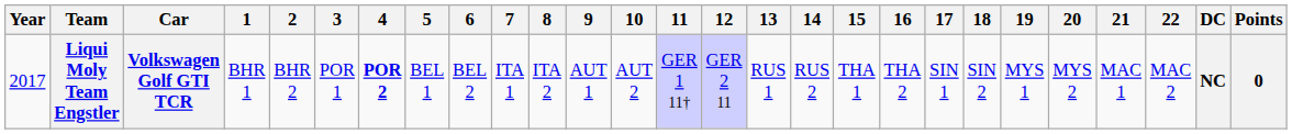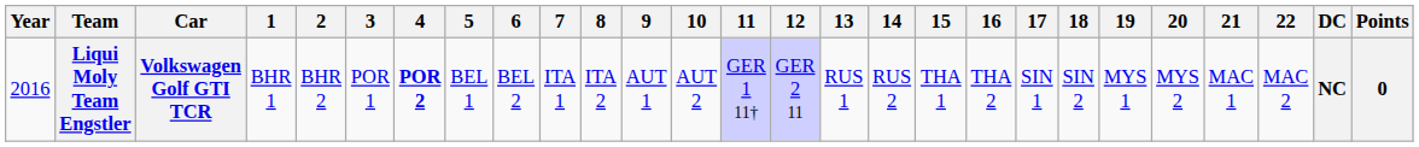 <table class="wikitable" style="text-align:center; font-size:85%">
 <tr>
 <th>Year</th>
 <th>Team</th>
 <th>Car</th>
 <th>1</th>
 <th>2</th>
 <th>3</th>
 <th>4</th>
 <th>5</th>
 <th>6</th>
 <th>7</th>
 <th>8</th>
 <th>9</th>
 <th>10</th>
 <th>11</th>
 <th>12</th>
 <th>13</th>
 <th>14</th>
 <th>15</th>
 <th>16</th>
 <th>17</th>
 <th>18</th>
 <th>19</th>
 <th>20</th>
 <th>21</th>
 <th>22</th>
 <th>DC</th>
 <th>Points</th>
 </tr>
 <tr>
-<td><a href='#'>2017</a></td>
+<td><a href='#'>2016</a></td>
 <th><a href='#'>Liqui Moly Team Engstler</a></th>
 <th><a href='#'>Volkswagen Golf GTI TCR</a></th>
 <td><a href='#'>BHR<br>1</a></td>
 <td><a href='#'>BHR<br>2</a></td>
 <td><a href='#'>POR<br>1</a></td>
 <td><strong><a href='#'>POR<br>2</a></strong></td>
 <td><a href='#'>BEL<br>1</a></td>
 <td><a href='#'>BEL<br>2</a></td>
 <td><a href='#'>ITA<br>1</a></td>
 <td><a href='#'>ITA<br>2</a></td>
 <td><a href='#'>AUT<br>1</a></td>
 <td><a href='#'>AUT<br>2</a></td>
 <td style="background:#CFCFFF;"><a href='#'>GER<br>1</a><br><small>11†</small></td>
 <td style="background:#CFCFFF;"><a href='#'>GER<br>2</a><br><small>11</small></td>
 <td><a href='#'>RUS<br>1</a></td>
 <td><a href='#'>RUS<br>2</a></td>
 <td><a href='#'>THA<br>1</a></td>
 <td><a href='#'>THA<br>2</a></td>
 <td><a href='#'>SIN<br>1</a></td>
 <td><a href='#'>SIN<br>2</a></td>
 <td><a href='#'>MYS<br>1</a></td>
 <td><a href='#'>MYS<br>2</a></td>
 <td><a href='#'>MAC<br>1</a></td>
 <td><a href='#'>MAC<br>2</a></td>
 <th>NC</th>
 <th>0</th>
 </tr>
 </table>
